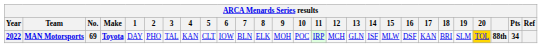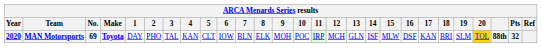 <table class="wikitable" style="text-align:center; font-size:75%">
 <tr>
 <th colspan=48><a href='#'>ARCA Menards Series</a> results</th>
 </tr>
 <tr>
 <th>Year</th>
 <th>Team</th>
 <th>No.</th>
 <th>Make</th>
 <th>1</th>
 <th>2</th>
 <th>3</th>
 <th>4</th>
 <th>5</th>
 <th>6</th>
 <th>7</th>
 <th>8</th>
 <th>9</th>
 <th>10</th>
 <th>11</th>
 <th>12</th>
 <th>13</th>
 <th>14</th>
 <th>15</th>
 <th>16</th>
 <th>17</th>
 <th>18</th>
 <th>19</th>
 <th>20</th>
 <th></th>
 <th>Pts</th>
 <th>Ref</th>
 </tr>
 <tr>
-<th><a href='#'>2022</a></th>
+<th><a href='#'>2020</a></th>
 <th><a href='#'>MAN Motorsports</a></th>
 <th>69</th>
 <th><a href='#'>Toyota</a></th>
 <td><a href='#'>DAY</a></td>
 <td><a href='#'>PHO</a></td>
 <td><a href='#'>TAL</a></td>
 <td><a href='#'>KAN</a></td>
 <td><a href='#'>CLT</a></td>
 <td><a href='#'>IOW</a></td>
 <td><a href='#'>BLN</a></td>
 <td><a href='#'>ELK</a></td>
 <td><a href='#'>MOH</a></td>
 <td><a href='#'>POC</a></td>
 <td style="background:#DFFFDF;"><a href='#'>IRP</a><br></td>
 <td><a href='#'>MCH</a></td>
 <td><a href='#'>GLN</a></td>
 <td><a href='#'>ISF</a></td>
 <td><a href='#'>MLW</a></td>
 <td><a href='#'>DSF</a></td>
 <td><a href='#'>KAN</a></td>
 <td><a href='#'>BRI</a></td>
 <td><a href='#'>SLM</a></td>
 <td style="background: gold;"><a href='#'>TOL</a></td>
 <th>88th</th>
-<th>34</th>
+<th>32</th>
 <th></th>
 </tr>
 </table>
